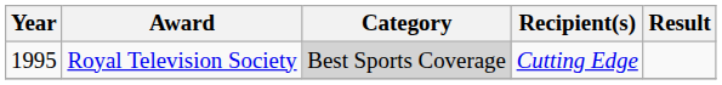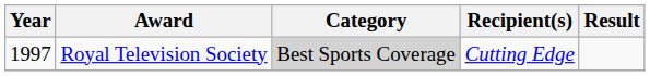 <table class="wikitable sortable">
 <tr>
 <th>Year</th>
 <th>Award</th>
 <th>Category</th>
 <th>Recipient(s)</th>
 <th>Result</th>
 </tr>
 <tr>
-<td rowspan="1">1995</td>
+<td rowspan="1">1997</td>
 <td><a href='#'>Royal Television Society</a></td>
 <td style="background: lightgrey;">Best Sports Coverage</td>
 <td><em><a href='#'>Cutting Edge</a></em></td>
 <td></td>
 </tr>
 <tr>
 </tr>
 </table>
